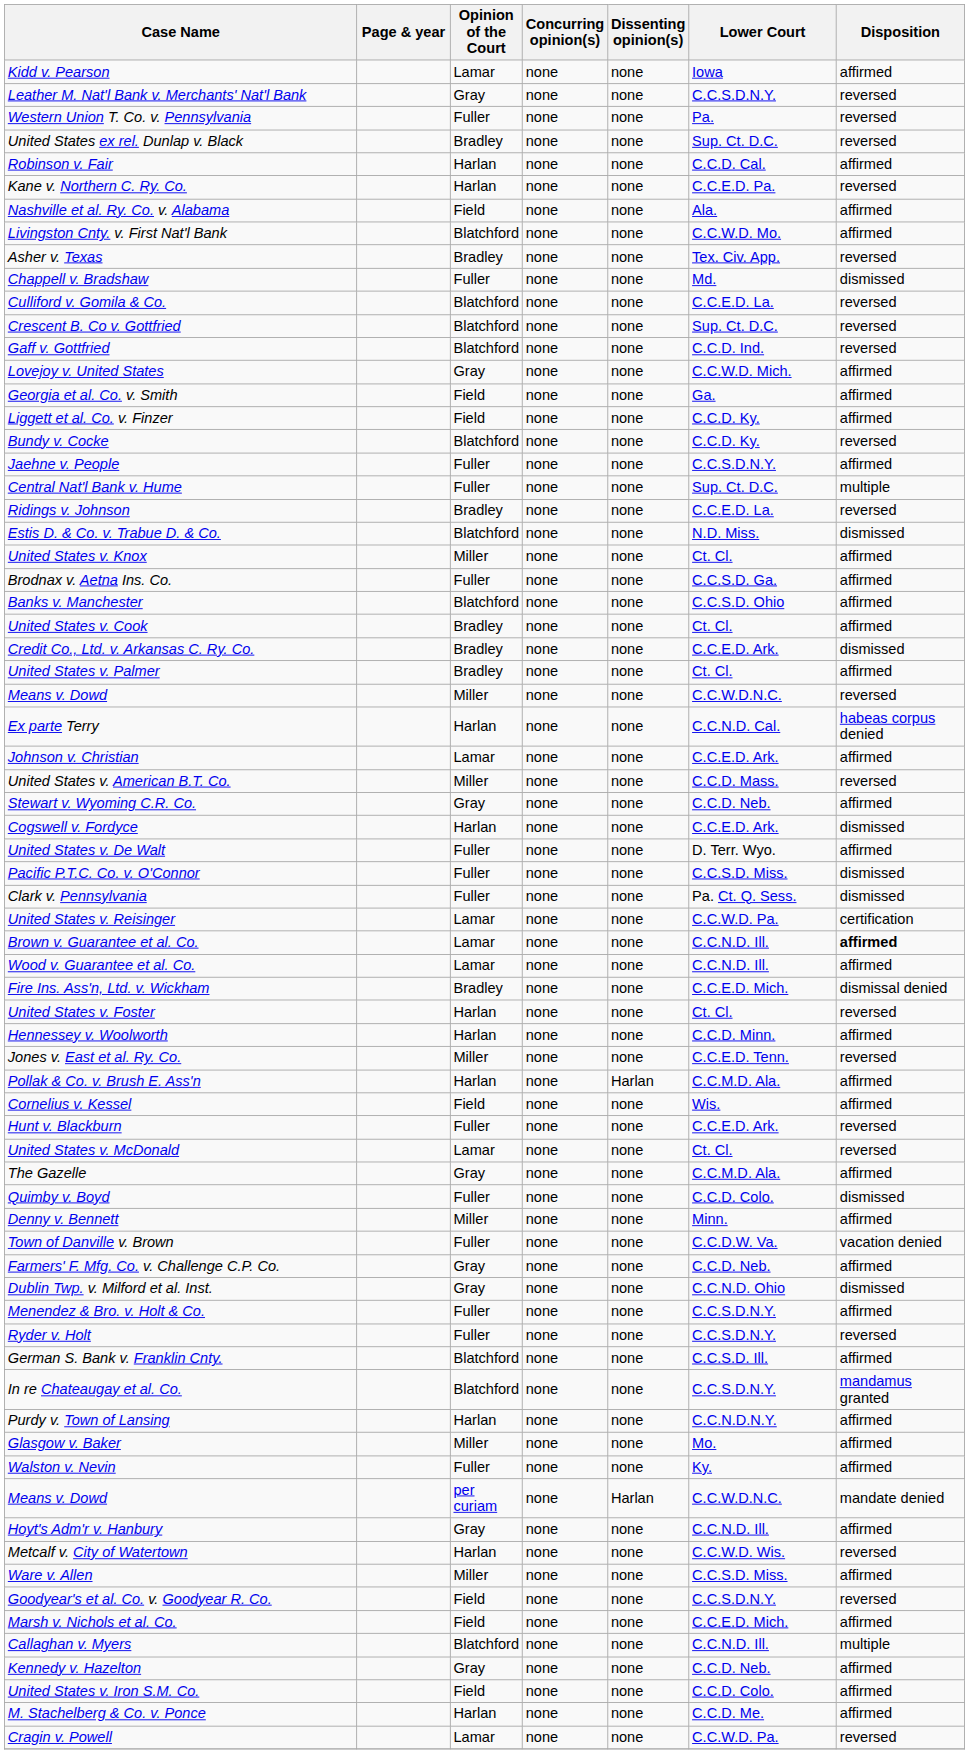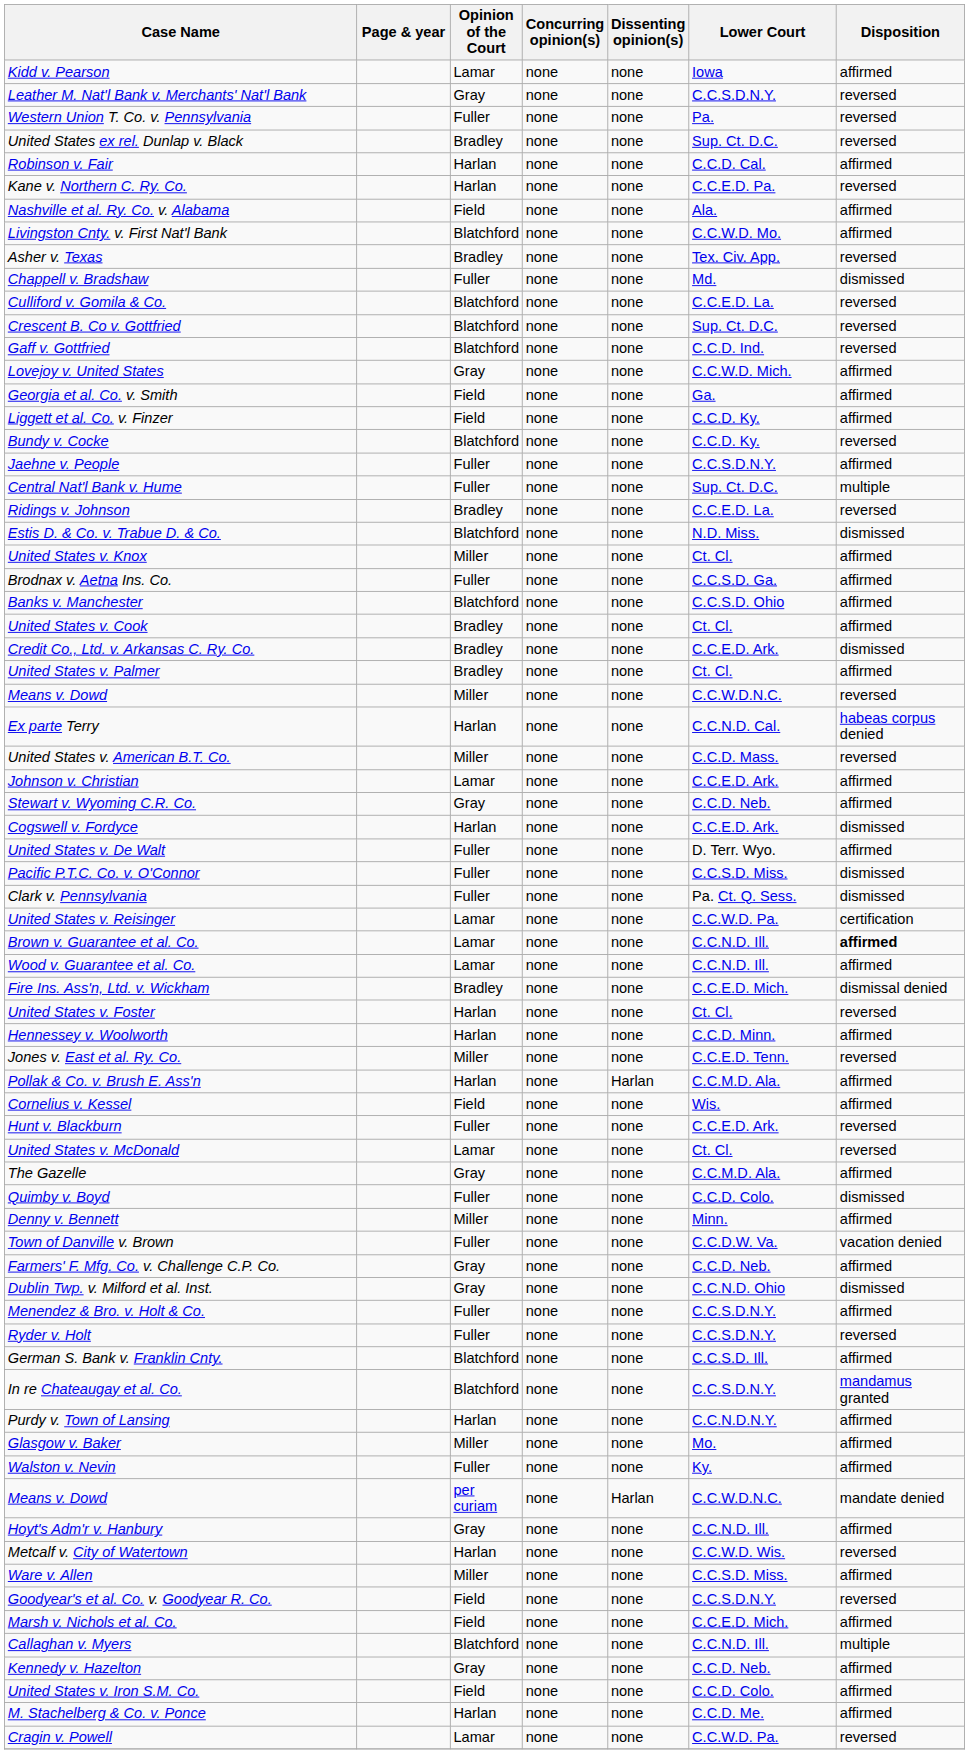 <table class="wikitable sortable">
 <tr>
 <th scope="col" style="width: 380px;">Case Name</th>
 <th scope="col" style="width: 95px;">Page & year</th>
 <th scope="col" style="width: 10px;">Opinion of the Court</th>
 <th scope="col" style="width: 10px;">Concurring opinion(s)</th>
 <th scope="col" style="width: 10px;">Dissenting opinion(s)</th>
 <th scope="col" style="width: 155px;">Lower Court</th>
 <th scope="col" style="width: 133px;">Disposition</th>
 </tr>
 <tr>
 <td><em><a href='#'>Kidd v. Pearson</a></em></td>
 <td align="right"></td>
 <td>Lamar</td>
 <td>none</td>
 <td>none</td>
 <td><a href='#'>Iowa</a></td>
 <td>affirmed</td>
 </tr>
 <tr>
 <td><em><a href='#'>Leather M. Nat'l Bank v. Merchants' Nat'l Bank</a></em></td>
 <td align="right"></td>
 <td>Gray</td>
 <td>none</td>
 <td>none</td>
 <td><a href='#'>C.C.S.D.N.Y.</a></td>
 <td>reversed</td>
 </tr>
 <tr>
 <td><em><a href='#'>Western Union</a> T. Co. v. <a href='#'>Pennsylvania</a></em></td>
 <td align="right"></td>
 <td>Fuller</td>
 <td>none</td>
 <td>none</td>
 <td><a href='#'>Pa.</a></td>
 <td>reversed</td>
 </tr>
 <tr>
 <td><em>United States <a href='#'>ex rel.</a> Dunlap v. Black</em></td>
 <td align="right"></td>
 <td>Bradley</td>
 <td>none</td>
 <td>none</td>
 <td><a href='#'>Sup. Ct. D.C.</a></td>
 <td>reversed</td>
 </tr>
 <tr>
 <td><em><a href='#'>Robinson v. Fair</a></em></td>
 <td align="right"></td>
 <td>Harlan</td>
 <td>none</td>
 <td>none</td>
 <td><a href='#'>C.C.D. Cal.</a></td>
 <td>affirmed</td>
 </tr>
 <tr>
 <td><em>Kane v. <a href='#'>Northern C. Ry. Co.</a></em></td>
 <td align="right"></td>
 <td>Harlan</td>
 <td>none</td>
 <td>none</td>
 <td><a href='#'>C.C.E.D. Pa.</a></td>
 <td>reversed</td>
 </tr>
 <tr>
 <td><em><a href='#'>Nashville et al. Ry. Co.</a> v. <a href='#'>Alabama</a></em></td>
 <td align="right"></td>
 <td>Field</td>
 <td>none</td>
 <td>none</td>
 <td><a href='#'>Ala.</a></td>
 <td>affirmed</td>
 </tr>
 <tr>
 <td><em><a href='#'>Livingston Cnty.</a> v. First Nat'l Bank</em></td>
 <td align="right"></td>
 <td>Blatchford</td>
 <td>none</td>
 <td>none</td>
 <td><a href='#'>C.C.W.D. Mo.</a></td>
 <td>affirmed</td>
 </tr>
 <tr>
 <td><em>Asher v. <a href='#'>Texas</a></em></td>
 <td align="right"></td>
 <td>Bradley</td>
 <td>none</td>
 <td>none</td>
 <td><a href='#'>Tex. Civ. App.</a></td>
 <td>reversed</td>
 </tr>
 <tr>
 <td><em><a href='#'>Chappell v. Bradshaw</a></em></td>
 <td align="right"></td>
 <td>Fuller</td>
 <td>none</td>
 <td>none</td>
 <td><a href='#'>Md.</a></td>
 <td>dismissed</td>
 </tr>
 <tr>
 <td><em><a href='#'>Culliford v. Gomila & Co.</a></em></td>
 <td align="right"></td>
 <td>Blatchford</td>
 <td>none</td>
 <td>none</td>
 <td><a href='#'>C.C.E.D. La.</a></td>
 <td>reversed</td>
 </tr>
 <tr>
 <td><em><a href='#'>Crescent B. Co v. Gottfried</a></em></td>
 <td align="right"></td>
 <td>Blatchford</td>
 <td>none</td>
 <td>none</td>
 <td><a href='#'>Sup. Ct. D.C.</a></td>
 <td>reversed</td>
 </tr>
 <tr>
 <td><em><a href='#'>Gaff v. Gottfried</a></em></td>
 <td align="right"></td>
 <td>Blatchford</td>
 <td>none</td>
 <td>none</td>
 <td><a href='#'>C.C.D. Ind.</a></td>
 <td>reversed</td>
 </tr>
 <tr>
 <td><em><a href='#'>Lovejoy v. United States</a></em></td>
 <td align="right"></td>
 <td>Gray</td>
 <td>none</td>
 <td>none</td>
 <td><a href='#'>C.C.W.D. Mich.</a></td>
 <td>affirmed</td>
 </tr>
 <tr>
 <td><em><a href='#'>Georgia et al. Co.</a> v. Smith</em></td>
 <td align="right"></td>
 <td>Field</td>
 <td>none</td>
 <td>none</td>
 <td><a href='#'>Ga.</a></td>
 <td>affirmed</td>
 </tr>
 <tr>
 <td><em><a href='#'>Liggett et al. Co.</a> v. Finzer</em></td>
 <td align="right"></td>
 <td>Field</td>
 <td>none</td>
 <td>none</td>
 <td><a href='#'>C.C.D. Ky.</a></td>
 <td>affirmed</td>
 </tr>
 <tr>
 <td><em><a href='#'>Bundy v. Cocke</a></em></td>
 <td align="right"></td>
 <td>Blatchford</td>
 <td>none</td>
 <td>none</td>
 <td><a href='#'>C.C.D. Ky.</a></td>
 <td>reversed</td>
 </tr>
 <tr>
 <td><em><a href='#'>Jaehne v. People</a></em></td>
 <td align="right"></td>
 <td>Fuller</td>
 <td>none</td>
 <td>none</td>
 <td><a href='#'>C.C.S.D.N.Y.</a></td>
 <td>affirmed</td>
 </tr>
 <tr>
 <td><em><a href='#'>Central Nat'l Bank v. Hume</a></em></td>
 <td align="right"></td>
 <td>Fuller</td>
 <td>none</td>
 <td>none</td>
 <td><a href='#'>Sup. Ct. D.C.</a></td>
 <td>multiple</td>
 </tr>
 <tr>
 <td><em><a href='#'>Ridings v. Johnson</a></em></td>
 <td align="right"></td>
 <td>Bradley</td>
 <td>none</td>
 <td>none</td>
 <td><a href='#'>C.C.E.D. La.</a></td>
 <td>reversed</td>
 </tr>
 <tr>
 <td><em><a href='#'>Estis D. & Co. v. Trabue D. & Co.</a></em></td>
 <td align="right"></td>
 <td>Blatchford</td>
 <td>none</td>
 <td>none</td>
 <td><a href='#'>N.D. Miss.</a></td>
 <td>dismissed</td>
 </tr>
 <tr>
 <td><em><a href='#'>United States v. Knox</a></em></td>
 <td align="right"></td>
 <td>Miller</td>
 <td>none</td>
 <td>none</td>
 <td><a href='#'>Ct. Cl.</a></td>
 <td>affirmed</td>
 </tr>
 <tr>
 <td><em>Brodnax v. <a href='#'>Aetna</a> Ins. Co.</em></td>
 <td align="right"></td>
 <td>Fuller</td>
 <td>none</td>
 <td>none</td>
 <td><a href='#'>C.C.S.D. Ga.</a></td>
 <td>affirmed</td>
 </tr>
 <tr>
 <td><em><a href='#'>Banks v. Manchester</a></em></td>
 <td align="right"></td>
 <td>Blatchford</td>
 <td>none</td>
 <td>none</td>
 <td><a href='#'>C.C.S.D. Ohio</a></td>
 <td>affirmed</td>
 </tr>
 <tr>
 <td><em><a href='#'>United States v. Cook</a></em></td>
 <td align="right"></td>
 <td>Bradley</td>
 <td>none</td>
 <td>none</td>
 <td><a href='#'>Ct. Cl.</a></td>
 <td>affirmed</td>
 </tr>
 <tr>
 <td><em><a href='#'>Credit Co., Ltd. v. Arkansas C. Ry. Co.</a></em></td>
 <td align="right"></td>
 <td>Bradley</td>
 <td>none</td>
 <td>none</td>
 <td><a href='#'>C.C.E.D. Ark.</a></td>
 <td>dismissed</td>
 </tr>
 <tr>
 <td><em><a href='#'>United States v. Palmer</a></em></td>
 <td align="right"></td>
 <td>Bradley</td>
 <td>none</td>
 <td>none</td>
 <td><a href='#'>Ct. Cl.</a></td>
 <td>affirmed</td>
 </tr>
 <tr>
 <td><em><a href='#'>Means v. Dowd</a></em></td>
 <td align="right"></td>
 <td>Miller</td>
 <td>none</td>
 <td>none</td>
 <td><a href='#'>C.C.W.D.N.C.</a></td>
 <td>reversed</td>
 </tr>
 <tr>
 <td><em><a href='#'>Ex parte</a> Terry</em></td>
 <td align="right"></td>
 <td>Harlan</td>
 <td>none</td>
 <td>none</td>
 <td><a href='#'>C.C.N.D. Cal.</a></td>
 <td><a href='#'>habeas corpus</a> denied</td>
 </tr>
 <tr>
+<td><em>United States v. <a href='#'>American B.T. Co.</a></em></td>
+<td align="right"></td>
+<td>Miller</td>
+<td>none</td>
+<td>none</td>
+<td><a href='#'>C.C.D. Mass.</a></td>
+<td>reversed</td>
+</tr>
+<tr>
 <td><em><a href='#'>Johnson v. Christian</a></em></td>
 <td align="right"></td>
 <td>Lamar</td>
 <td>none</td>
 <td>none</td>
 <td><a href='#'>C.C.E.D. Ark.</a></td>
 <td>affirmed</td>
-</tr>
-<tr>
-<td><em>United States v. <a href='#'>American B.T. Co.</a></em></td>
-<td align="right"></td>
-<td>Miller</td>
-<td>none</td>
-<td>none</td>
-<td><a href='#'>C.C.D. Mass.</a></td>
-<td>reversed</td>
 </tr>
 <tr>
 <td><em><a href='#'>Stewart v. Wyoming C.R. Co.</a></em></td>
 <td align="right"></td>
 <td>Gray</td>
 <td>none</td>
 <td>none</td>
 <td><a href='#'>C.C.D. Neb.</a></td>
 <td>affirmed</td>
 </tr>
 <tr>
 <td><em><a href='#'>Cogswell v. Fordyce</a></em></td>
 <td align="right"></td>
 <td>Harlan</td>
 <td>none</td>
 <td>none</td>
 <td><a href='#'>C.C.E.D. Ark.</a></td>
 <td>dismissed</td>
 </tr>
 <tr>
 <td><em><a href='#'>United States v. De Walt</a></em></td>
 <td align="right"></td>
 <td>Fuller</td>
 <td>none</td>
 <td>none</td>
 <td>D. Terr. Wyo.</td>
 <td>affirmed</td>
 </tr>
 <tr>
 <td><em><a href='#'>Pacific P.T.C. Co. v. O'Connor</a></em></td>
 <td align="right"></td>
 <td>Fuller</td>
 <td>none</td>
 <td>none</td>
 <td><a href='#'>C.C.S.D. Miss.</a></td>
 <td>dismissed</td>
 </tr>
 <tr>
 <td><em>Clark v. <a href='#'>Pennsylvania</a></em></td>
 <td align="right"></td>
 <td>Fuller</td>
 <td>none</td>
 <td>none</td>
 <td>Pa. <a href='#'>Ct. Q. Sess.</a></td>
 <td>dismissed</td>
 </tr>
 <tr>
 <td><em><a href='#'>United States v. Reisinger</a></em></td>
 <td align="right"></td>
 <td>Lamar</td>
 <td>none</td>
 <td>none</td>
 <td><a href='#'>C.C.W.D. Pa.</a></td>
 <td>certification</td>
 </tr>
 <tr>
 <td><em><a href='#'>Brown v. Guarantee et al. Co.</a></em></td>
 <td align="right"></td>
 <td>Lamar</td>
 <td>none</td>
 <td>none</td>
 <td><a href='#'>C.C.N.D. Ill.</a></td>
 <td><strong>affirmed</strong></td>
 </tr>
 <tr>
 <td><em><a href='#'>Wood v. Guarantee et al. Co.</a></em></td>
 <td align="right"></td>
 <td>Lamar</td>
 <td>none</td>
 <td>none</td>
 <td><a href='#'>C.C.N.D. Ill.</a></td>
 <td>affirmed</td>
 </tr>
 <tr>
 <td><em><a href='#'>Fire Ins. Ass'n, Ltd. v. Wickham</a></em></td>
 <td align="right"></td>
 <td>Bradley</td>
 <td>none</td>
 <td>none</td>
 <td><a href='#'>C.C.E.D. Mich.</a></td>
 <td>dismissal denied</td>
 </tr>
 <tr>
 <td><em><a href='#'>United States v. Foster</a></em></td>
 <td align="right"></td>
 <td>Harlan</td>
 <td>none</td>
 <td>none</td>
 <td><a href='#'>Ct. Cl.</a></td>
 <td>reversed</td>
 </tr>
 <tr>
 <td><em><a href='#'>Hennessey v. Woolworth</a></em></td>
 <td align="right"></td>
 <td>Harlan</td>
 <td>none</td>
 <td>none</td>
 <td><a href='#'>C.C.D. Minn.</a></td>
 <td>affirmed</td>
 </tr>
 <tr>
 <td><em>Jones v. <a href='#'>East et al. Ry. Co.</a></em></td>
 <td align="right"></td>
 <td>Miller</td>
 <td>none</td>
 <td>none</td>
 <td><a href='#'>C.C.E.D. Tenn.</a></td>
 <td>reversed</td>
 </tr>
 <tr>
 <td><em><a href='#'>Pollak & Co. v. Brush E. Ass'n</a></em></td>
 <td align="right"></td>
 <td>Harlan</td>
 <td>none</td>
 <td>Harlan</td>
 <td><a href='#'>C.C.M.D. Ala.</a></td>
 <td>affirmed</td>
 </tr>
 <tr>
 <td><em><a href='#'>Cornelius v. Kessel</a></em></td>
 <td align="right"></td>
 <td>Field</td>
 <td>none</td>
 <td>none</td>
 <td><a href='#'>Wis.</a></td>
 <td>affirmed</td>
 </tr>
 <tr>
 <td><em><a href='#'>Hunt v. Blackburn</a></em></td>
 <td align="right"></td>
 <td>Fuller</td>
 <td>none</td>
 <td>none</td>
 <td><a href='#'>C.C.E.D. Ark.</a></td>
 <td>reversed</td>
 </tr>
 <tr>
 <td><em><a href='#'>United States v. McDonald</a></em></td>
 <td align="right"></td>
 <td>Lamar</td>
 <td>none</td>
 <td>none</td>
 <td><a href='#'>Ct. Cl.</a></td>
 <td>reversed</td>
 </tr>
 <tr>
 <td><em>The Gazelle</em></td>
 <td align="right"></td>
 <td>Gray</td>
 <td>none</td>
 <td>none</td>
 <td><a href='#'>C.C.M.D. Ala.</a></td>
 <td>affirmed</td>
 </tr>
 <tr>
 <td><em><a href='#'>Quimby v. Boyd</a></em></td>
 <td align="right"></td>
 <td>Fuller</td>
 <td>none</td>
 <td>none</td>
 <td><a href='#'>C.C.D. Colo.</a></td>
 <td>dismissed</td>
 </tr>
 <tr>
 <td><em><a href='#'>Denny v. Bennett</a></em></td>
 <td align="right"></td>
 <td>Miller</td>
 <td>none</td>
 <td>none</td>
 <td><a href='#'>Minn.</a></td>
 <td>affirmed</td>
 </tr>
 <tr>
 <td><em><a href='#'>Town of Danville</a> v. Brown</em></td>
 <td align="right"></td>
 <td>Fuller</td>
 <td>none</td>
 <td>none</td>
 <td><a href='#'>C.C.D.W. Va.</a></td>
 <td>vacation denied</td>
 </tr>
 <tr>
 <td><em><a href='#'>Farmers' F. Mfg. Co.</a> v. Challenge C.P. Co.</em></td>
 <td align="right"></td>
 <td>Gray</td>
 <td>none</td>
 <td>none</td>
 <td><a href='#'>C.C.D. Neb.</a></td>
 <td>affirmed</td>
 </tr>
 <tr>
 <td><em><a href='#'>Dublin Twp.</a> v. Milford et al. Inst.</em></td>
 <td align="right"></td>
 <td>Gray</td>
 <td>none</td>
 <td>none</td>
 <td><a href='#'>C.C.N.D. Ohio</a></td>
 <td>dismissed</td>
 </tr>
 <tr>
 <td><em><a href='#'>Menendez & Bro. v. Holt & Co.</a></em></td>
 <td align="right"></td>
 <td>Fuller</td>
 <td>none</td>
 <td>none</td>
 <td><a href='#'>C.C.S.D.N.Y.</a></td>
 <td>affirmed</td>
 </tr>
 <tr>
 <td><em><a href='#'>Ryder v. Holt</a></em></td>
 <td align="right"></td>
 <td>Fuller</td>
 <td>none</td>
 <td>none</td>
 <td><a href='#'>C.C.S.D.N.Y.</a></td>
 <td>reversed</td>
 </tr>
 <tr>
 <td><em>German S. Bank v. <a href='#'>Franklin Cnty.</a></em></td>
 <td align="right"></td>
 <td>Blatchford</td>
 <td>none</td>
 <td>none</td>
 <td><a href='#'>C.C.S.D. Ill.</a></td>
 <td>affirmed</td>
 </tr>
 <tr>
 <td><em>In re <a href='#'>Chateaugay et al. Co.</a></em></td>
 <td align="right"></td>
 <td>Blatchford</td>
 <td>none</td>
 <td>none</td>
 <td><a href='#'>C.C.S.D.N.Y.</a></td>
 <td><a href='#'>mandamus</a> granted</td>
 </tr>
 <tr>
 <td><em>Purdy v. <a href='#'>Town of Lansing</a></em></td>
 <td align="right"></td>
 <td>Harlan</td>
 <td>none</td>
 <td>none</td>
 <td><a href='#'>C.C.N.D.N.Y.</a></td>
 <td>affirmed</td>
 </tr>
 <tr>
 <td><em><a href='#'>Glasgow v. Baker</a></em></td>
 <td align="right"></td>
 <td>Miller</td>
 <td>none</td>
 <td>none</td>
 <td><a href='#'>Mo.</a></td>
 <td>affirmed</td>
 </tr>
 <tr>
 <td><em><a href='#'>Walston v. Nevin</a></em></td>
 <td align="right"></td>
 <td>Fuller</td>
 <td>none</td>
 <td>none</td>
 <td><a href='#'>Ky.</a></td>
 <td>affirmed</td>
 </tr>
 <tr>
 <td><em><a href='#'>Means v. Dowd</a></em></td>
 <td align="right"></td>
 <td><a href='#'>per curiam</a></td>
 <td>none</td>
 <td>Harlan</td>
 <td><a href='#'>C.C.W.D.N.C.</a></td>
 <td>mandate denied</td>
 </tr>
 <tr>
 <td><em><a href='#'>Hoyt's Adm'r v. Hanbury</a></em></td>
 <td align="right"></td>
 <td>Gray</td>
 <td>none</td>
 <td>none</td>
 <td><a href='#'>C.C.N.D. Ill.</a></td>
 <td>affirmed</td>
 </tr>
 <tr>
 <td><em>Metcalf v. <a href='#'>City of Watertown</a></em></td>
 <td align="right"></td>
 <td>Harlan</td>
 <td>none</td>
 <td>none</td>
 <td><a href='#'>C.C.W.D. Wis.</a></td>
 <td>reversed</td>
 </tr>
 <tr>
 <td><em><a href='#'>Ware v. Allen</a></em></td>
 <td align="right"></td>
 <td>Miller</td>
 <td>none</td>
 <td>none</td>
 <td><a href='#'>C.C.S.D. Miss.</a></td>
 <td>affirmed</td>
 </tr>
 <tr>
 <td><em><a href='#'>Goodyear's et al. Co.</a> v. <a href='#'>Goodyear R. Co.</a></em></td>
 <td align="right"></td>
 <td>Field</td>
 <td>none</td>
 <td>none</td>
 <td><a href='#'>C.C.S.D.N.Y.</a></td>
 <td>reversed</td>
 </tr>
 <tr>
 <td><em><a href='#'>Marsh v. Nichols et al. Co.</a></em></td>
 <td align="right"></td>
 <td>Field</td>
 <td>none</td>
 <td>none</td>
 <td><a href='#'>C.C.E.D. Mich.</a></td>
 <td>affirmed</td>
 </tr>
 <tr>
 <td><em><a href='#'>Callaghan v. Myers</a></em></td>
 <td align="right"></td>
 <td>Blatchford</td>
 <td>none</td>
 <td>none</td>
 <td><a href='#'>C.C.N.D. Ill.</a></td>
 <td>multiple</td>
 </tr>
 <tr>
 <td><em><a href='#'>Kennedy v. Hazelton</a></em></td>
 <td align="right"></td>
 <td>Gray</td>
 <td>none</td>
 <td>none</td>
 <td><a href='#'>C.C.D. Neb.</a></td>
 <td>affirmed</td>
 </tr>
 <tr>
 <td><em><a href='#'>United States v. Iron S.M. Co.</a></em></td>
 <td align="right"></td>
 <td>Field</td>
 <td>none</td>
 <td>none</td>
 <td><a href='#'>C.C.D. Colo.</a></td>
 <td>affirmed</td>
 </tr>
 <tr>
 <td><em><a href='#'>M. Stachelberg & Co. v. Ponce</a></em></td>
 <td align="right"></td>
 <td>Harlan</td>
 <td>none</td>
 <td>none</td>
 <td><a href='#'>C.C.D. Me.</a></td>
 <td>affirmed</td>
 </tr>
 <tr>
 <td><em><a href='#'>Cragin v. Powell</a></em></td>
 <td align="right"></td>
 <td>Lamar</td>
 <td>none</td>
 <td>none</td>
 <td><a href='#'>C.C.W.D. Pa.</a></td>
 <td>reversed</td>
 </tr>
 <tr>
 </tr>
 </table>
